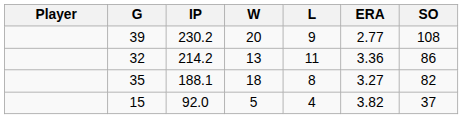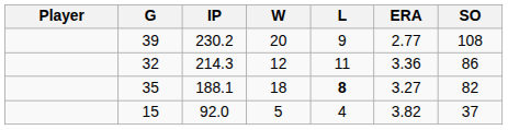 <table class="wikitable sortable">
 <tr>
 <th bgcolor="#DDDDFF" width="16%">Player</th>
 <th bgcolor="#DDDDFF" width="9%">G</th>
 <th bgcolor="#DDDDFF" width="9%">IP</th>
 <th bgcolor="#DDDDFF" width="9%">W</th>
 <th bgcolor="#DDDDFF" width="9%">L</th>
 <th bgcolor="#DDDDFF" width="9%">ERA</th>
 <th bgcolor="#DDDDFF" width="9%">SO</th>
 </tr>
 <tr align="center">
 <td></td>
 <td>39</td>
 <td>230.2</td>
 <td>20</td>
 <td>9</td>
 <td>2.77</td>
 <td>108</td>
 </tr>
 <tr align="center">
 <td></td>
 <td>32</td>
-<td>214.2</td>
-<td>13</td>
+<td>214.3</td>
+<td>12</td>
 <td>11</td>
 <td>3.36</td>
 <td>86</td>
 </tr>
 <tr align="center">
 <td></td>
 <td>35</td>
 <td>188.1</td>
 <td>18</td>
-<td>8</td>
+<td><strong>8</strong></td>
 <td>3.27</td>
 <td>82</td>
 </tr>
 <tr align="center">
 <td></td>
 <td>15</td>
 <td>92.0</td>
 <td>5</td>
 <td>4</td>
 <td>3.82</td>
 <td>37</td>
 </tr>
 </table>
